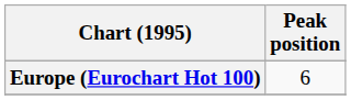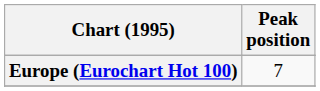 <table class="wikitable sortable plainrowheaders" style="text-align:center">
 <tr>
 <th>Chart (1995)</th>
 <th>Peak<br>position</th>
 </tr>
 <tr>
 </tr>
 <tr>
 </tr>
 <tr>
 </tr>
 <tr>
 <th scope="row">Europe (<a href='#'>Eurochart Hot 100</a>)</th>
-<td>6</td>
+<td>7</td>
 </tr>
 <tr>
 </tr>
 <tr>
 </tr>
 <tr>
 </tr>
 <tr>
 </tr>
 <tr>
 </tr>
 <tr>
 </tr>
 <tr>
 </tr>
 <tr>
 </tr>
 </table>
